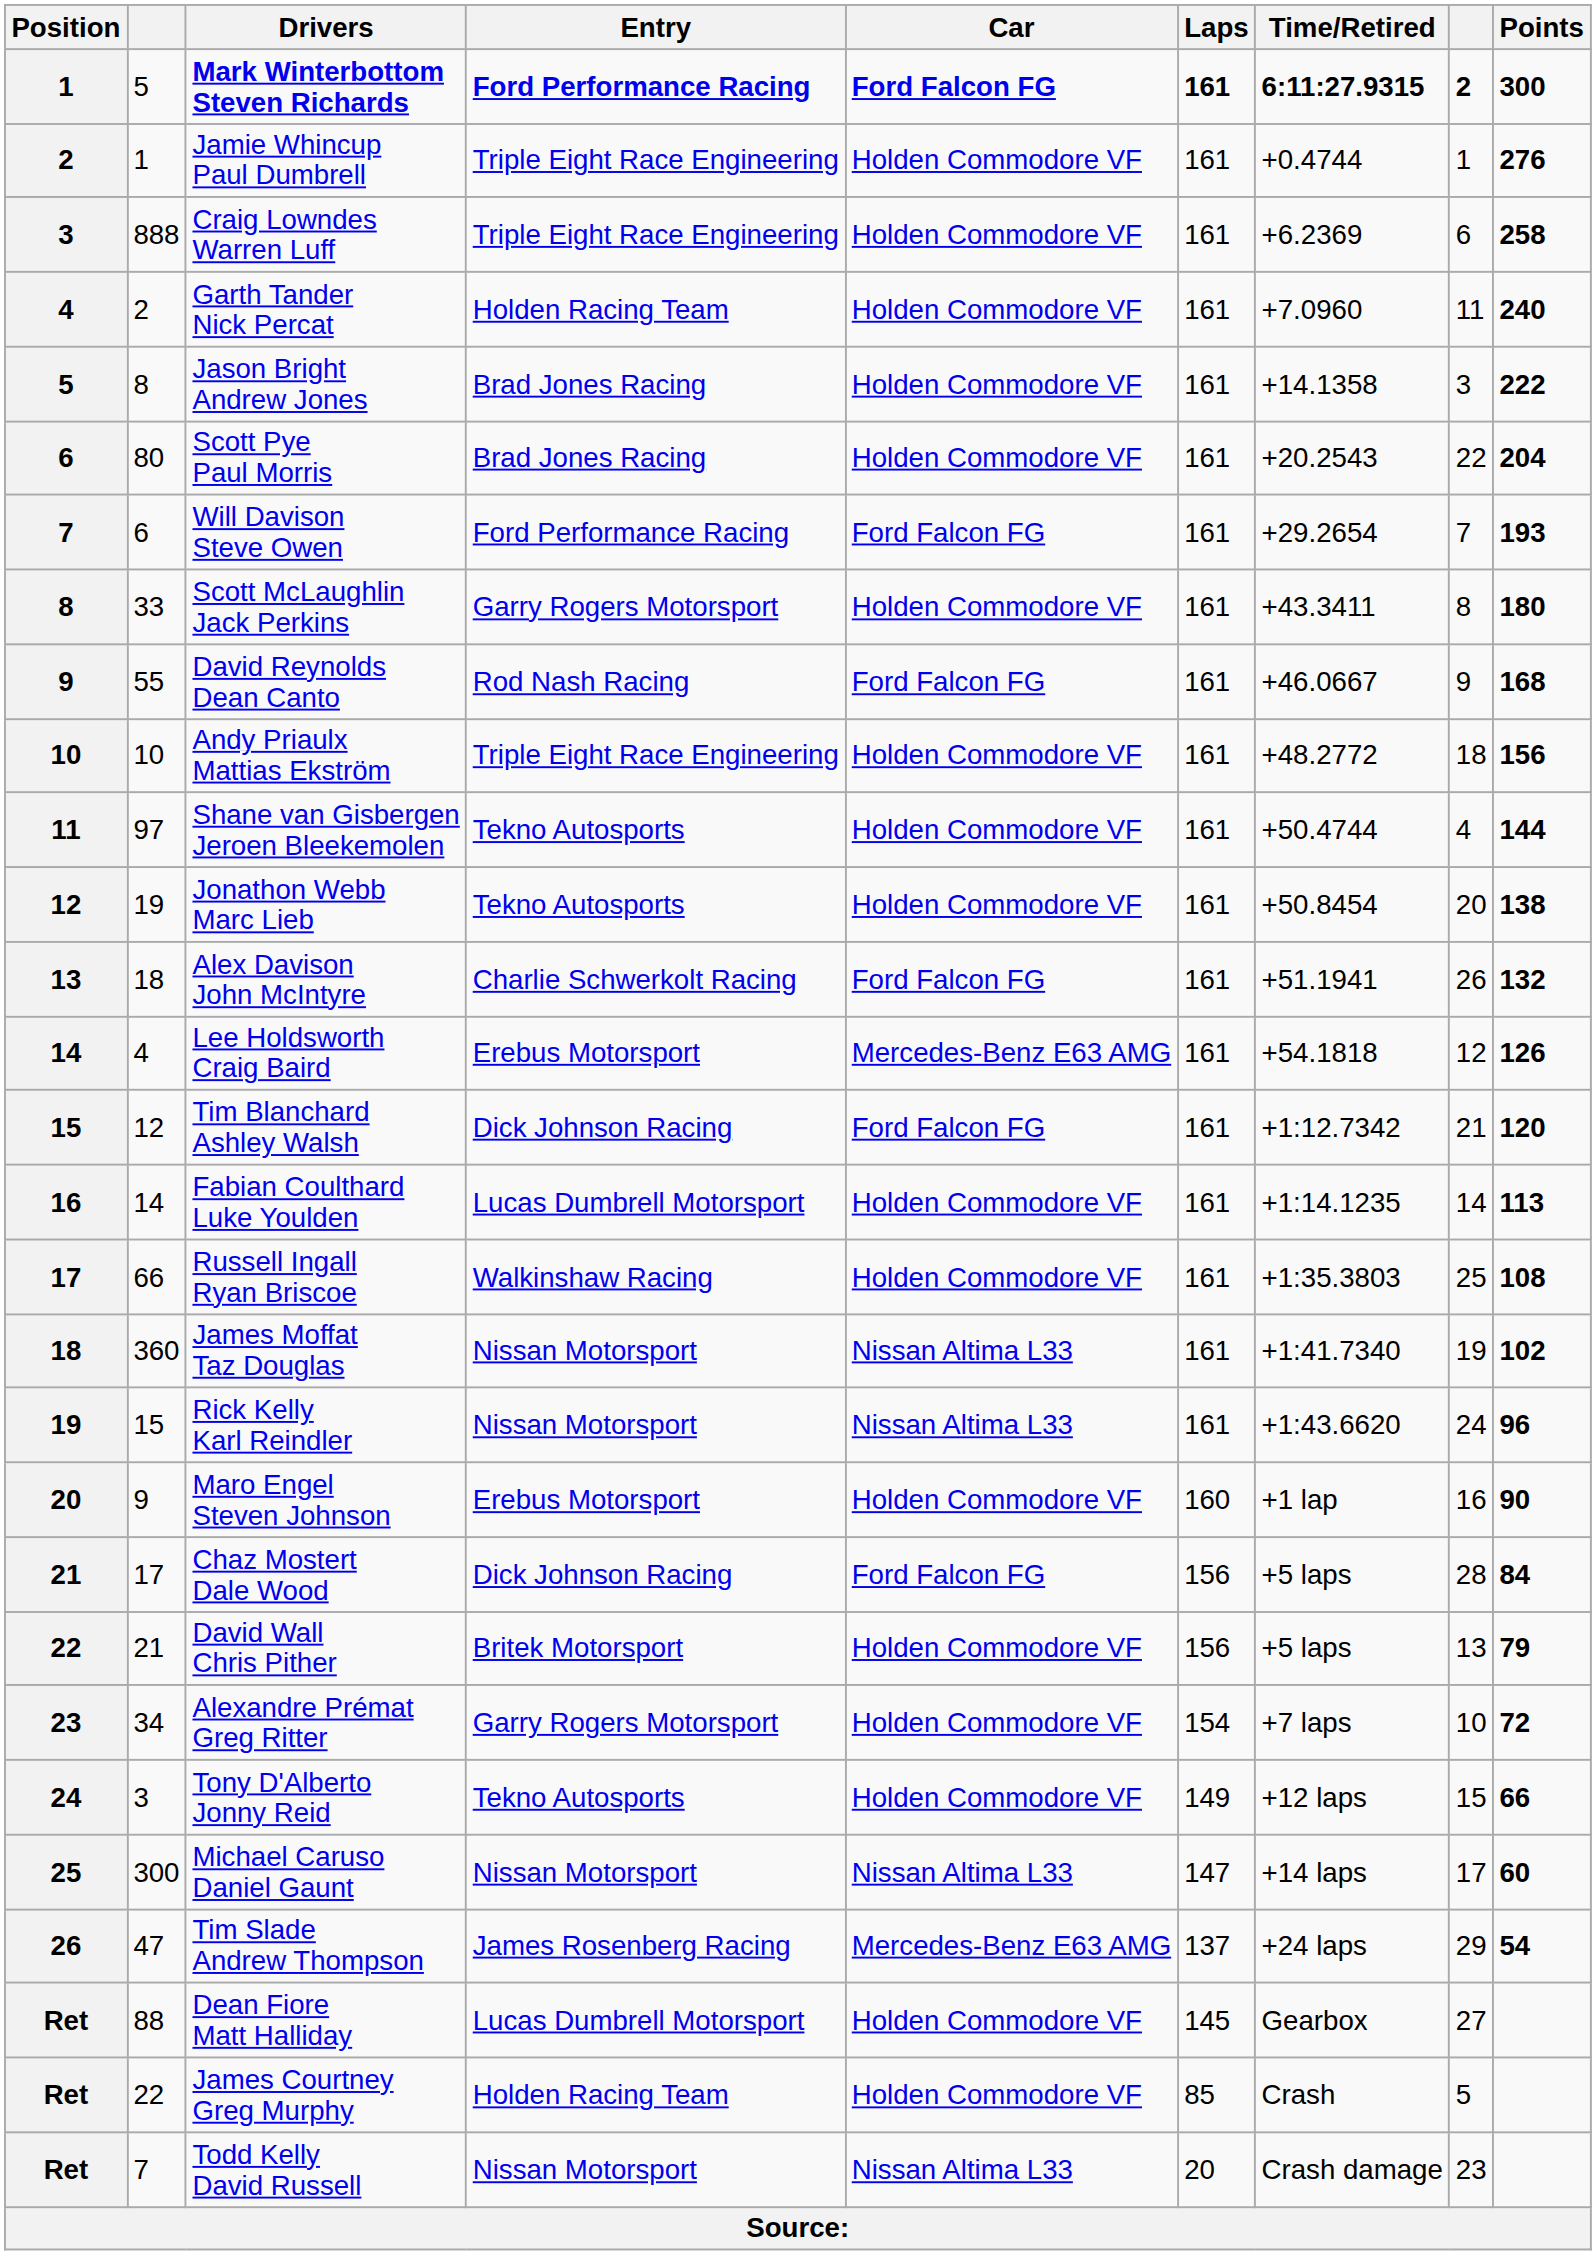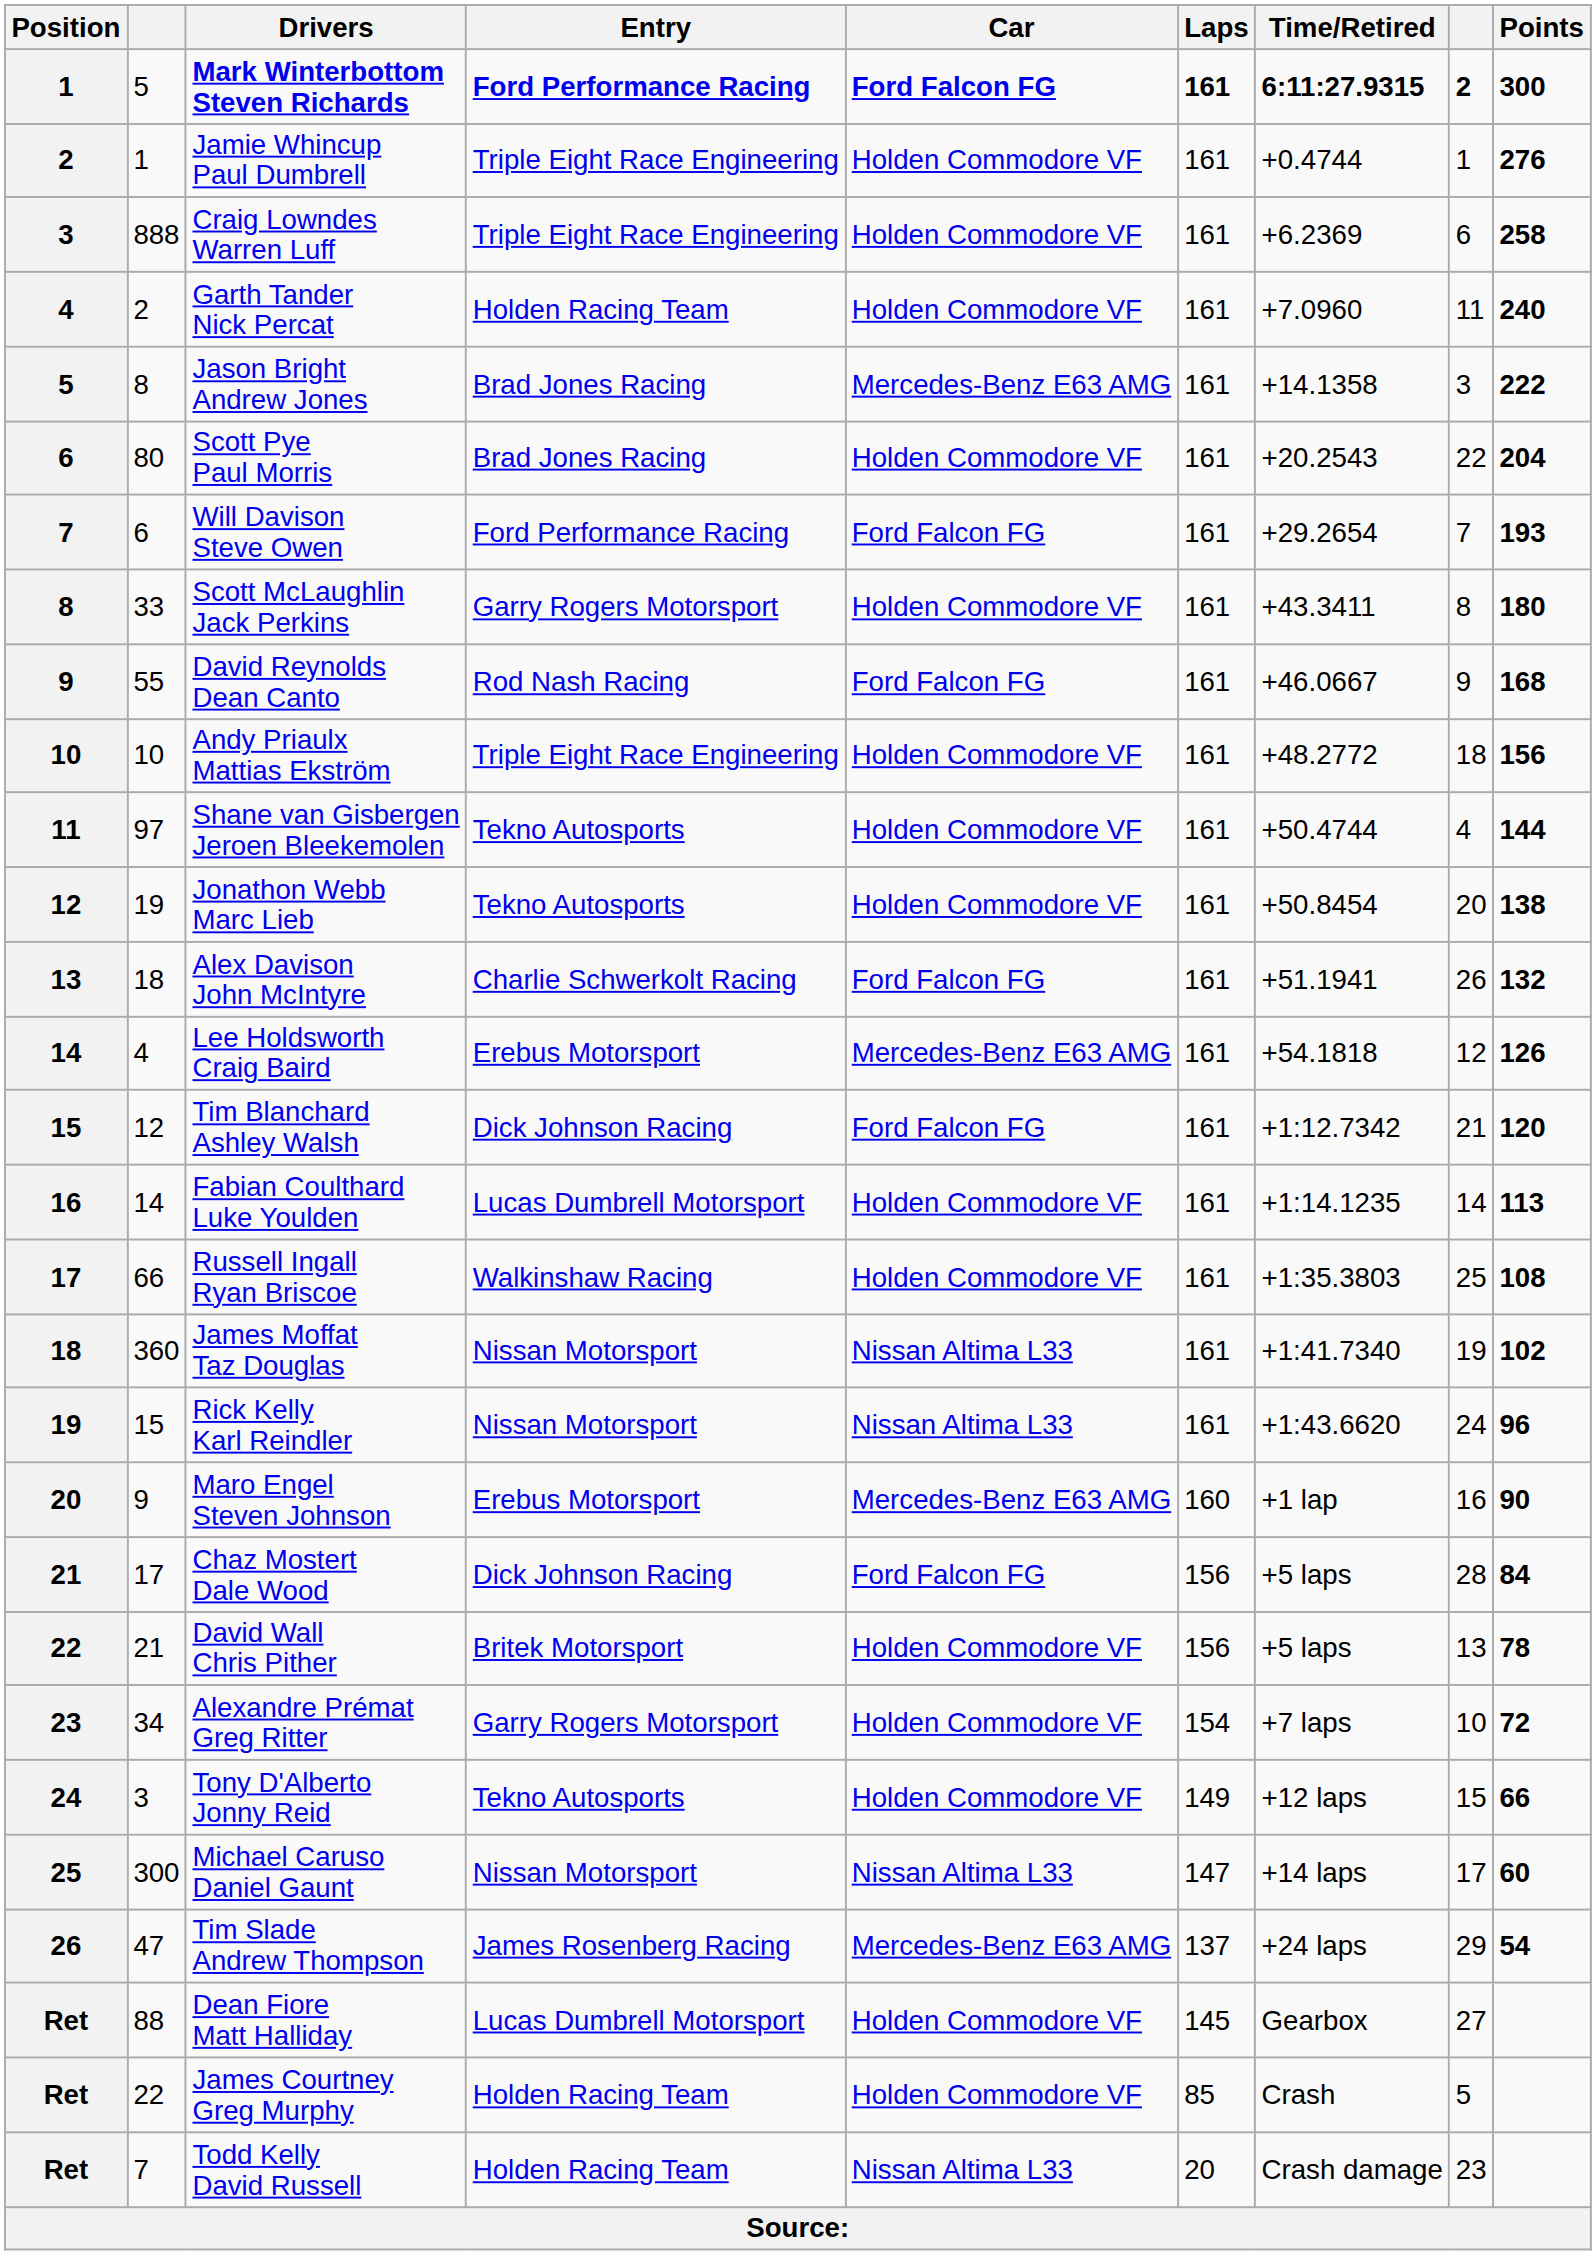 <table class="wikitable" style="font-size: 90%;">
 <tr>
 <th>Position</th>
 <th></th>
 <th>Drivers</th>
 <th>Entry</th>
 <th>Car</th>
 <th>Laps</th>
 <th>Time/Retired</th>
 <th></th>
 <th>Points</th>
 </tr>
 <tr>
 <th>1</th>
 <td>5</td>
 <td> <strong><a href='#'>Mark Winterbottom</a></strong><br> <strong><a href='#'>Steven Richards</a></strong></td>
 <td><strong><a href='#'>Ford Performance Racing</a></strong></td>
 <td><strong><a href='#'>Ford Falcon FG</a></strong></td>
 <td><strong>161</strong></td>
 <td><strong>6:11:27.9315</strong></td>
 <td><strong>2</strong></td>
 <td><strong>300</strong></td>
 </tr>
 <tr>
 <th>2</th>
 <td>1</td>
 <td> <a href='#'>Jamie Whincup</a><br> <a href='#'>Paul Dumbrell</a></td>
 <td><a href='#'>Triple Eight Race Engineering</a></td>
 <td><a href='#'>Holden Commodore VF</a></td>
 <td>161</td>
 <td>+0.4744</td>
 <td>1</td>
 <td><strong>276</strong></td>
 </tr>
 <tr>
 <th>3</th>
 <td>888</td>
 <td> <a href='#'>Craig Lowndes</a><br> <a href='#'>Warren Luff</a></td>
 <td><a href='#'>Triple Eight Race Engineering</a></td>
 <td><a href='#'>Holden Commodore VF</a></td>
 <td>161</td>
 <td>+6.2369</td>
 <td>6</td>
 <td><strong>258</strong></td>
 </tr>
 <tr>
 <th>4</th>
 <td>2</td>
 <td> <a href='#'>Garth Tander</a><br> <a href='#'>Nick Percat</a></td>
 <td><a href='#'>Holden Racing Team</a></td>
 <td><a href='#'>Holden Commodore VF</a></td>
 <td>161</td>
 <td>+7.0960</td>
 <td>11</td>
 <td><strong>240</strong></td>
 </tr>
 <tr>
 <th>5</th>
 <td>8</td>
 <td> <a href='#'>Jason Bright</a><br> <a href='#'>Andrew Jones</a></td>
 <td><a href='#'>Brad Jones Racing</a></td>
-<td><a href='#'>Holden Commodore VF</a></td>
+<td><a href='#'>Mercedes-Benz E63 AMG</a></td>
 <td>161</td>
 <td>+14.1358</td>
 <td>3</td>
 <td><strong>222</strong></td>
 </tr>
 <tr>
 <th>6</th>
 <td>80</td>
 <td> <a href='#'>Scott Pye</a><br> <a href='#'>Paul Morris</a></td>
 <td><a href='#'>Brad Jones Racing</a></td>
 <td><a href='#'>Holden Commodore VF</a></td>
 <td>161</td>
 <td>+20.2543</td>
 <td>22</td>
 <td><strong>204</strong></td>
 </tr>
 <tr>
 <th>7</th>
 <td>6</td>
 <td> <a href='#'>Will Davison</a><br> <a href='#'>Steve Owen</a></td>
 <td><a href='#'>Ford Performance Racing</a></td>
 <td><a href='#'>Ford Falcon FG</a></td>
 <td>161</td>
 <td>+29.2654</td>
 <td>7</td>
 <td><strong>193</strong></td>
 </tr>
 <tr>
 <th>8</th>
 <td>33</td>
 <td> <a href='#'>Scott McLaughlin</a><br> <a href='#'>Jack Perkins</a></td>
 <td><a href='#'>Garry Rogers Motorsport</a></td>
 <td><a href='#'>Holden Commodore VF</a></td>
 <td>161</td>
 <td>+43.3411</td>
 <td>8</td>
 <td><strong>180</strong></td>
 </tr>
 <tr>
 <th>9</th>
 <td>55</td>
 <td> <a href='#'>David Reynolds</a><br> <a href='#'>Dean Canto</a></td>
 <td><a href='#'>Rod Nash Racing</a></td>
 <td><a href='#'>Ford Falcon FG</a></td>
 <td>161</td>
 <td>+46.0667</td>
 <td>9</td>
 <td><strong>168</strong></td>
 </tr>
 <tr>
 <th>10</th>
 <td>10</td>
 <td> <a href='#'>Andy Priaulx</a><br> <a href='#'>Mattias Ekström</a></td>
 <td><a href='#'>Triple Eight Race Engineering</a></td>
 <td><a href='#'>Holden Commodore VF</a></td>
 <td>161</td>
 <td>+48.2772</td>
 <td>18</td>
 <td><strong>156</strong></td>
 </tr>
 <tr>
 <th>11</th>
 <td>97</td>
 <td> <a href='#'>Shane van Gisbergen</a><br> <a href='#'>Jeroen Bleekemolen</a></td>
 <td><a href='#'>Tekno Autosports</a></td>
 <td><a href='#'>Holden Commodore VF</a></td>
 <td>161</td>
 <td>+50.4744</td>
 <td>4</td>
 <td><strong>144</strong></td>
 </tr>
 <tr>
 <th>12</th>
 <td>19</td>
 <td> <a href='#'>Jonathon Webb</a><br> <a href='#'>Marc Lieb</a></td>
 <td><a href='#'>Tekno Autosports</a></td>
 <td><a href='#'>Holden Commodore VF</a></td>
 <td>161</td>
 <td>+50.8454</td>
 <td>20</td>
 <td><strong>138</strong></td>
 </tr>
 <tr>
 <th>13</th>
 <td>18</td>
 <td> <a href='#'>Alex Davison</a><br> <a href='#'>John McIntyre</a></td>
 <td><a href='#'>Charlie Schwerkolt Racing</a></td>
 <td><a href='#'>Ford Falcon FG</a></td>
 <td>161</td>
 <td>+51.1941</td>
 <td>26</td>
 <td><strong>132</strong></td>
 </tr>
 <tr>
 <th>14</th>
 <td>4</td>
 <td> <a href='#'>Lee Holdsworth</a><br> <a href='#'>Craig Baird</a></td>
 <td><a href='#'>Erebus Motorsport</a></td>
 <td><a href='#'>Mercedes-Benz E63 AMG</a></td>
 <td>161</td>
 <td>+54.1818</td>
 <td>12</td>
 <td><strong>126</strong></td>
 </tr>
 <tr>
 <th>15</th>
 <td>12</td>
 <td> <a href='#'>Tim Blanchard</a><br> <a href='#'>Ashley Walsh</a></td>
 <td><a href='#'>Dick Johnson Racing</a></td>
 <td><a href='#'>Ford Falcon FG</a></td>
 <td>161</td>
 <td>+1:12.7342</td>
 <td>21</td>
 <td><strong>120</strong></td>
 </tr>
 <tr>
 <th>16</th>
 <td>14</td>
 <td> <a href='#'>Fabian Coulthard</a><br> <a href='#'>Luke Youlden</a></td>
 <td><a href='#'>Lucas Dumbrell Motorsport</a></td>
 <td><a href='#'>Holden Commodore VF</a></td>
 <td>161</td>
 <td>+1:14.1235</td>
 <td>14</td>
 <td><strong>113</strong></td>
 </tr>
 <tr>
 <th>17</th>
 <td>66</td>
 <td> <a href='#'>Russell Ingall</a><br> <a href='#'>Ryan Briscoe</a></td>
 <td><a href='#'>Walkinshaw Racing</a></td>
 <td><a href='#'>Holden Commodore VF</a></td>
 <td>161</td>
 <td>+1:35.3803</td>
 <td>25</td>
 <td><strong>108</strong></td>
 </tr>
 <tr>
 <th>18</th>
 <td>360</td>
 <td> <a href='#'>James Moffat</a><br> <a href='#'>Taz Douglas</a></td>
 <td><a href='#'>Nissan Motorsport</a></td>
 <td><a href='#'>Nissan Altima L33</a></td>
 <td>161</td>
 <td>+1:41.7340</td>
 <td>19</td>
 <td><strong>102</strong></td>
 </tr>
 <tr>
 <th>19</th>
 <td>15</td>
 <td> <a href='#'>Rick Kelly</a><br> <a href='#'>Karl Reindler</a></td>
 <td><a href='#'>Nissan Motorsport</a></td>
 <td><a href='#'>Nissan Altima L33</a></td>
 <td>161</td>
 <td>+1:43.6620</td>
 <td>24</td>
 <td><strong>96</strong></td>
 </tr>
 <tr>
 <th>20</th>
 <td>9</td>
 <td> <a href='#'>Maro Engel</a><br> <a href='#'>Steven Johnson</a></td>
 <td><a href='#'>Erebus Motorsport</a></td>
-<td><a href='#'>Holden Commodore VF</a></td>
+<td><a href='#'>Mercedes-Benz E63 AMG</a></td>
 <td>160</td>
 <td>+1 lap</td>
 <td>16</td>
 <td><strong>90</strong></td>
 </tr>
 <tr>
 <th>21</th>
 <td>17</td>
 <td> <a href='#'>Chaz Mostert</a><br> <a href='#'>Dale Wood</a></td>
 <td><a href='#'>Dick Johnson Racing</a></td>
 <td><a href='#'>Ford Falcon FG</a></td>
 <td>156</td>
 <td>+5 laps</td>
 <td>28</td>
 <td><strong>84</strong></td>
 </tr>
 <tr>
 <th>22</th>
 <td>21</td>
 <td> <a href='#'>David Wall</a><br> <a href='#'>Chris Pither</a></td>
 <td><a href='#'>Britek Motorsport</a></td>
 <td><a href='#'>Holden Commodore VF</a></td>
 <td>156</td>
 <td>+5 laps</td>
 <td>13</td>
-<td><strong>79</strong></td>
+<td><strong>78</strong></td>
 </tr>
 <tr>
 <th>23</th>
 <td>34</td>
 <td> <a href='#'>Alexandre Prémat</a><br> <a href='#'>Greg Ritter</a></td>
 <td><a href='#'>Garry Rogers Motorsport</a></td>
 <td><a href='#'>Holden Commodore VF</a></td>
 <td>154</td>
 <td>+7 laps</td>
 <td>10</td>
 <td><strong>72</strong></td>
 </tr>
 <tr>
 <th>24</th>
 <td>3</td>
 <td> <a href='#'>Tony D'Alberto</a><br> <a href='#'>Jonny Reid</a></td>
 <td><a href='#'>Tekno Autosports</a></td>
 <td><a href='#'>Holden Commodore VF</a></td>
 <td>149</td>
 <td>+12 laps</td>
 <td>15</td>
 <td><strong>66</strong></td>
 </tr>
 <tr>
 <th>25</th>
 <td>300</td>
 <td> <a href='#'>Michael Caruso</a><br> <a href='#'>Daniel Gaunt</a></td>
 <td><a href='#'>Nissan Motorsport</a></td>
 <td><a href='#'>Nissan Altima L33</a></td>
 <td>147</td>
 <td>+14 laps</td>
 <td>17</td>
 <td><strong>60</strong></td>
 </tr>
 <tr>
 <th>26</th>
 <td>47</td>
 <td> <a href='#'>Tim Slade</a><br> <a href='#'>Andrew Thompson</a></td>
 <td><a href='#'>James Rosenberg Racing</a></td>
 <td><a href='#'>Mercedes-Benz E63 AMG</a></td>
 <td>137</td>
 <td>+24 laps</td>
 <td>29</td>
 <td><strong>54</strong></td>
 </tr>
 <tr>
 <th>Ret</th>
 <td>88</td>
 <td> <a href='#'>Dean Fiore</a><br> <a href='#'>Matt Halliday</a></td>
 <td><a href='#'>Lucas Dumbrell Motorsport</a></td>
 <td><a href='#'>Holden Commodore VF</a></td>
 <td>145</td>
 <td>Gearbox</td>
 <td>27</td>
 <td></td>
 </tr>
 <tr>
 <th>Ret</th>
 <td>22</td>
 <td> <a href='#'>James Courtney</a><br> <a href='#'>Greg Murphy</a></td>
 <td><a href='#'>Holden Racing Team</a></td>
 <td><a href='#'>Holden Commodore VF</a></td>
 <td>85</td>
 <td>Crash</td>
 <td>5</td>
 <td></td>
 </tr>
 <tr>
 <th>Ret</th>
 <td>7</td>
 <td> <a href='#'>Todd Kelly</a><br> <a href='#'>David Russell</a></td>
-<td><a href='#'>Nissan Motorsport</a></td>
+<td><a href='#'>Holden Racing Team</a></td>
 <td><a href='#'>Nissan Altima L33</a></td>
 <td>20</td>
 <td>Crash damage</td>
 <td>23</td>
 <td></td>
 </tr>
 <tr>
 <th colspan="9">Source:</th>
 </tr>
 </table>
